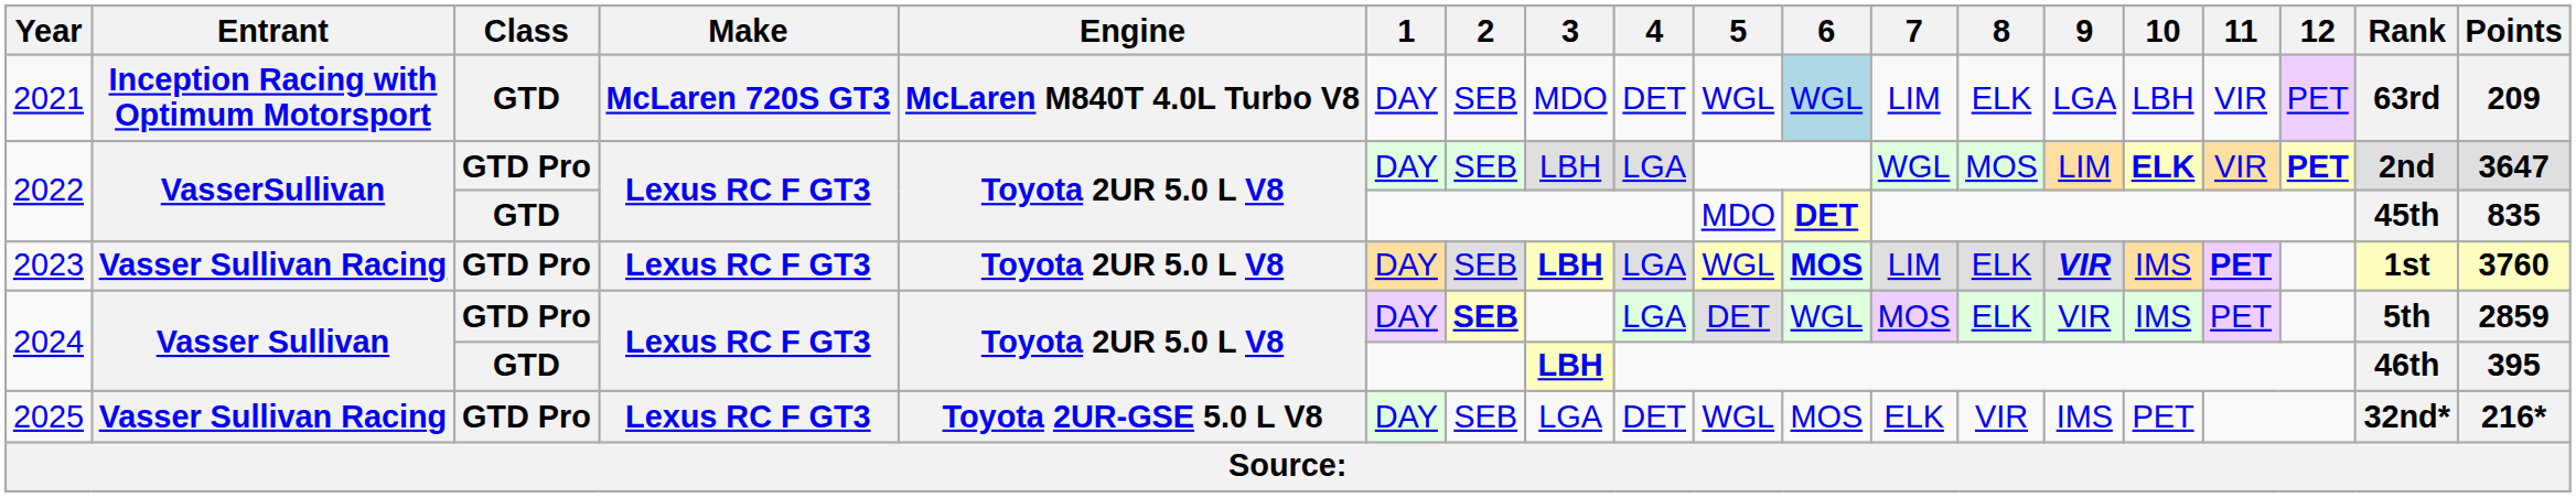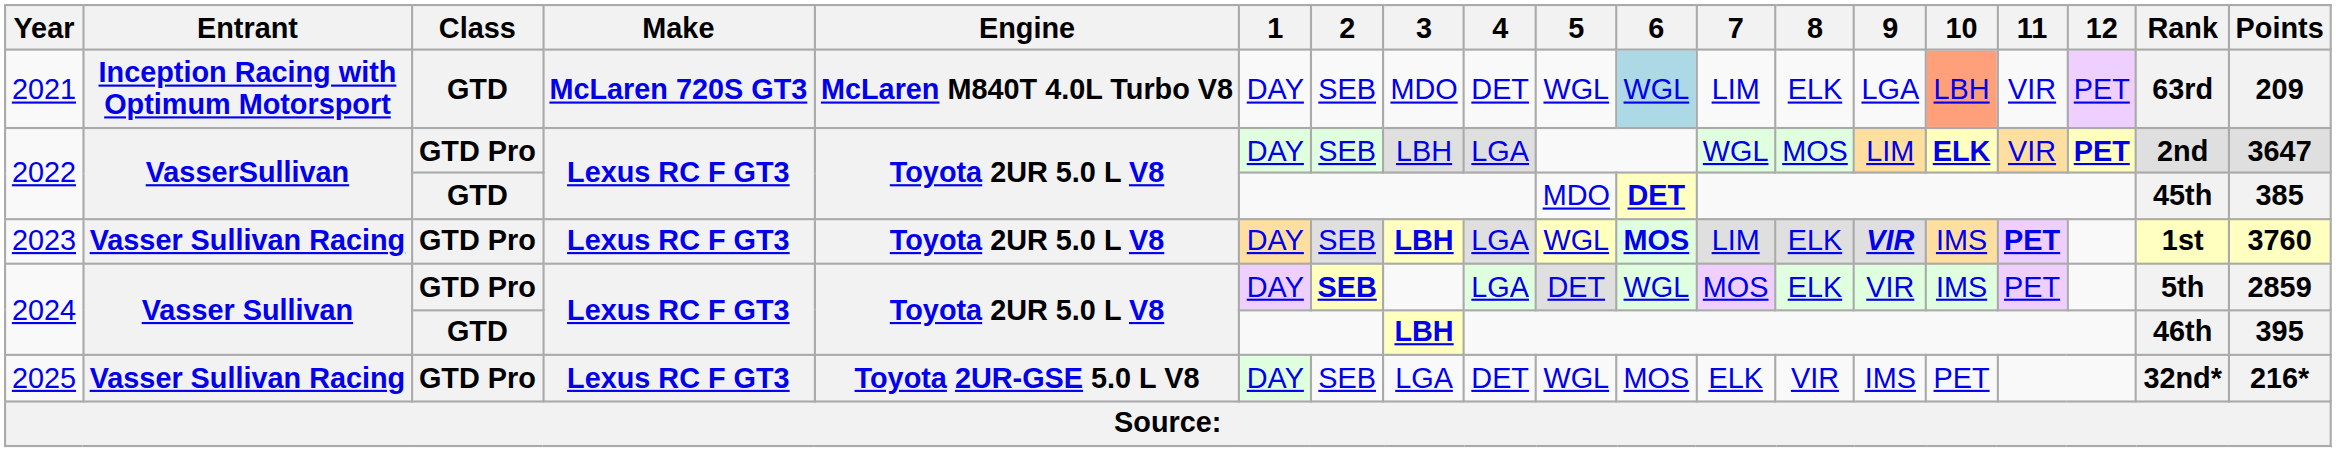 <table class="wikitable" style="text-align:center; font-size:85%">
 <tr>
 <th>Year</th>
 <th>Entrant</th>
 <th>Class</th>
 <th>Make</th>
 <th>Engine</th>
 <th>1</th>
 <th>2</th>
 <th>3</th>
 <th>4</th>
 <th>5</th>
 <th>6</th>
 <th>7</th>
 <th>8</th>
 <th>9</th>
 <th>10</th>
 <th>11</th>
 <th>12</th>
 <th>Rank</th>
 <th>Points</th>
 </tr>
 <tr>
 <td><a href='#'>2021</a></td>
 <th nowrap><a href='#'>Inception Racing with<br>Optimum Motorsport</a></th>
 <th>GTD</th>
 <th nowrap><a href='#'>McLaren 720S GT3</a></th>
 <th nowrap><a href='#'>McLaren</a> M840T 4.0L Turbo V8</th>
 <td><a href='#'>DAY</a></td>
 <td><a href='#'>SEB</a></td>
 <td><a href='#'>MDO</a></td>
 <td><a href='#'>DET</a></td>
 <td><a href='#'>WGL</a></td>
 <td style="background: lightblue;"><a href='#'>WGL</a></td>
 <td><a href='#'>LIM</a><br></td>
 <td><a href='#'>ELK</a></td>
 <td><a href='#'>LGA</a></td>
-<td><a href='#'>LBH</a></td>
+<td style="background: lightsalmon;"><a href='#'>LBH</a></td>
 <td><a href='#'>VIR</a></td>
 <td style="background:#EFCFFF;"><a href='#'>PET</a><br></td>
 <th>63rd</th>
 <th>209</th>
 </tr>
 <tr>
 <td rowspan=2><a href='#'>2022</a></td>
 <th rowspan=2 nowrap><a href='#'>VasserSullivan</a></th>
 <th nowrap>GTD Pro</th>
 <th rowspan=2 nowrap><a href='#'>Lexus RC F GT3</a></th>
 <th rowspan=2 nowrap><a href='#'>Toyota</a> 2UR 5.0 L <a href='#'>V8</a></th>
 <td style="background:#DFFFDF;"><a href='#'>DAY</a><br></td>
 <td style="background:#DFFFDF;"><a href='#'>SEB</a><br></td>
 <td style="background:#DFDFDF;"><a href='#'>LBH</a><br></td>
 <td style="background:#DFDFDF;"><a href='#'>LGA</a><br></td>
 <td colspan=2></td>
 <td style="background:#DFFFDF;"><a href='#'>WGL</a><br></td>
 <td style="background:#DFFFDF;"><a href='#'>MOS</a><br></td>
 <td style="background:#FFDF9F;"><a href='#'>LIM</a><br></td>
 <td style="background:#FFFFBF;"><strong><a href='#'>ELK</a></strong><br></td>
 <td style="background:#FFDF9F;"><a href='#'>VIR</a><br></td>
 <td style="background:#FFFFBF;"><strong><a href='#'>PET</a></strong><br></td>
 <th style="background:#DFDFDF;">2nd</th>
 <th style="background:#DFDFDF;">3647</th>
 </tr>
 <tr>
 <th>GTD</th>
 <td colspan=4></td>
 <td><a href='#'>MDO</a></td>
 <td style="background:#FFFFBF;"><strong><a href='#'>DET</a></strong><br></td>
 <td colspan=6></td>
 <th>45th</th>
-<th>835</th>
+<th>385</th>
 </tr>
 <tr>
 <td><a href='#'>2023</a></td>
 <th nowrap><a href='#'>Vasser Sullivan Racing</a></th>
 <th nowrap>GTD Pro</th>
 <th nowrap><a href='#'>Lexus RC F GT3</a></th>
 <th nowrap><a href='#'>Toyota</a> 2UR 5.0 L <a href='#'>V8</a></th>
 <td style="background:#FFDF9F;"><a href='#'>DAY</a><br></td>
 <td style="background:#DFDFDF;"><a href='#'>SEB</a><br></td>
 <td style="background:#FFFFBF;"><strong><a href='#'>LBH</a></strong><br></td>
 <td style="background:#DFDFDF;"><a href='#'>LGA</a><br></td>
 <td style="background:#FFFFBF;"><a href='#'>WGL</a><br></td>
 <td style="background:#DFFFDF;"><strong><a href='#'>MOS</a></strong><br></td>
 <td style="background:#DFDFDF;"><a href='#'>LIM</a><br></td>
 <td style="background:#DFDFDF;"><a href='#'>ELK</a><br></td>
 <td style="background:#DFDFDF;"><strong><em><a href='#'>VIR</a></em></strong><br></td>
 <td style="background:#FFDF9F;"><a href='#'>IMS</a><br></td>
 <td style="background:#EFCFFF;"><strong><a href='#'>PET</a></strong><br></td>
 <td></td>
 <th style="background:#FFFFBF;">1st</th>
 <th style="background:#FFFFBF;">3760</th>
 </tr>
 <tr>
 <td rowspan=2><a href='#'>2024</a></td>
 <th rowspan=2 nowrap><a href='#'>Vasser Sullivan</a></th>
 <th nowrap>GTD Pro</th>
 <th rowspan=2 nowrap><a href='#'>Lexus RC F GT3</a></th>
 <th rowspan=2 nowrap><a href='#'>Toyota</a> 2UR 5.0 L <a href='#'>V8</a></th>
 <td style="background:#EFCFFF;"><a href='#'>DAY</a><br></td>
 <td style="background:#FFFFBF;"><strong><a href='#'>SEB</a></strong><br></td>
 <td></td>
 <td style="background:#DFFFDF;"><a href='#'>LGA</a><br></td>
 <td style="background:#DFDFDF;"><a href='#'>DET</a><br></td>
 <td style="background:#DFFFDF;"><a href='#'>WGL</a><br></td>
 <td style="background:#EFCFFF;"><a href='#'>MOS</a><br></td>
 <td style="background:#DFFFDF;"><a href='#'>ELK</a><br></td>
 <td style="background:#DFFFDF;"><a href='#'>VIR</a><br></td>
 <td style="background:#DFFFDF;"><a href='#'>IMS</a><br></td>
 <td style="background:#EFCFFF;"><a href='#'>PET</a><br></td>
 <td></td>
 <th>5th</th>
 <th>2859</th>
 </tr>
 <tr>
 <th>GTD</th>
 <td colspan=2></td>
 <td style="background:#FFFFBF;"><strong><a href='#'>LBH</a></strong><br></td>
 <td colspan=9></td>
 <th>46th</th>
 <th>395</th>
 </tr>
 <tr>
 <td><a href='#'>2025</a></td>
 <th nowrap><a href='#'>Vasser Sullivan Racing</a></th>
 <th nowrap>GTD Pro</th>
 <th nowrap><a href='#'>Lexus RC F GT3</a></th>
 <th nowrap><a href='#'>Toyota</a> <a href='#'>2UR-GSE</a> 5.0 L V8</th>
 <td style="background:#DFFFDF;"><a href='#'>DAY</a><br></td>
 <td><a href='#'>SEB</a></td>
 <td><a href='#'>LGA</a></td>
 <td><a href='#'>DET</a></td>
 <td><a href='#'>WGL</a></td>
 <td><a href='#'>MOS</a></td>
 <td><a href='#'>ELK</a></td>
 <td><a href='#'>VIR</a></td>
 <td><a href='#'>IMS</a></td>
 <td><a href='#'>PET</a></td>
 <td colspan=2></td>
 <th>32nd*</th>
 <th>216*</th>
 </tr>
 <tr>
 <th colspan="19">Source:</th>
 </tr>
 </table>
